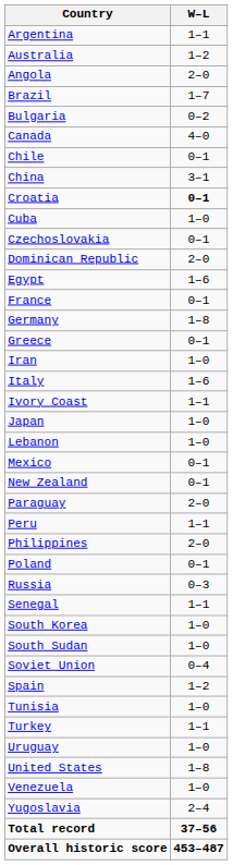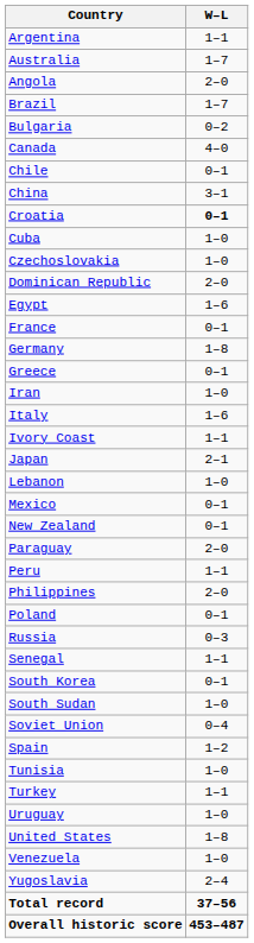 <table class="wikitable" style="text-align:center; font-size:90%;">
 <tr>
 <th>Country</th>
 <th>W–L</th>
 </tr>
 <tr>
 <td align=left> <a href='#'>Argentina</a></td>
 <td>1–1</td>
 </tr>
 <tr>
 <td align=left> <a href='#'>Australia</a></td>
-<td>1–2</td>
+<td>1–7</td>
 </tr>
 <tr>
 <td align=left> <a href='#'>Angola</a></td>
 <td>2–0</td>
 </tr>
 <tr>
 <td align=left> <a href='#'>Brazil</a></td>
 <td>1–7</td>
 </tr>
 <tr>
 <td align=left> <a href='#'>Bulgaria</a></td>
 <td>0–2</td>
 </tr>
 <tr>
 <td align=left> <a href='#'>Canada</a></td>
 <td>4–0</td>
 </tr>
 <tr>
 <td align=left> <a href='#'>Chile</a></td>
 <td>0–1</td>
 </tr>
 <tr>
 <td align=left> <a href='#'>China</a></td>
 <td>3–1</td>
 </tr>
 <tr>
 <td align=left> <a href='#'>Croatia</a></td>
 <td><strong>0–1</strong></td>
 </tr>
 <tr>
 <td align=left> <a href='#'>Cuba</a></td>
 <td>1–0</td>
 </tr>
 <tr>
 <td align=left> <a href='#'>Czechoslovakia</a></td>
-<td>0–1</td>
+<td>1–0</td>
 </tr>
 <tr>
 <td align=left> <a href='#'>Dominican Republic</a></td>
 <td>2–0</td>
 </tr>
 <tr>
 <td align=left> <a href='#'>Egypt</a></td>
 <td>1–6</td>
 </tr>
 <tr>
 <td align=left> <a href='#'>France</a></td>
 <td>0–1</td>
 </tr>
 <tr>
 <td align=left> <a href='#'>Germany</a></td>
 <td>1–8</td>
 </tr>
 <tr>
 <td align=left> <a href='#'>Greece</a></td>
 <td>0–1</td>
 </tr>
 <tr>
 <td align=left> <a href='#'>Iran</a></td>
 <td>1–0</td>
 </tr>
 <tr>
 <td align=left> <a href='#'>Italy</a></td>
 <td>1–6</td>
 </tr>
 <tr>
 <td align=left> <a href='#'>Ivory Coast</a></td>
 <td>1–1</td>
 </tr>
 <tr>
 <td align=left> <a href='#'>Japan</a></td>
-<td>1–0</td>
+<td>2–1</td>
 </tr>
 <tr>
 <td align=left> <a href='#'>Lebanon</a></td>
 <td>1–0</td>
 </tr>
 <tr>
 <td align=left> <a href='#'>Mexico</a></td>
 <td>0–1</td>
 </tr>
 <tr>
 <td align=left> <a href='#'>New Zealand</a></td>
 <td>0–1</td>
 </tr>
 <tr>
 <td align=left> <a href='#'>Paraguay</a></td>
 <td>2–0</td>
 </tr>
 <tr>
 <td align=left> <a href='#'>Peru</a></td>
 <td>1–1</td>
 </tr>
 <tr>
 <td align=left> <a href='#'>Philippines</a></td>
 <td>2–0</td>
 </tr>
 <tr>
 <td align=left> <a href='#'>Poland</a></td>
 <td>0–1</td>
 </tr>
 <tr>
 <td align=left> <a href='#'>Russia</a></td>
 <td>0–3</td>
 </tr>
 <tr>
 <td align=left> <a href='#'>Senegal</a></td>
 <td>1–1</td>
 </tr>
 <tr>
 <td align=left> <a href='#'>South Korea</a></td>
-<td>1–0</td>
+<td>0–1</td>
 </tr>
 <tr>
 <td align=left> <a href='#'>South Sudan</a></td>
 <td>1–0</td>
 </tr>
 <tr>
 <td align=left> <a href='#'>Soviet Union</a></td>
 <td>0–4</td>
 </tr>
 <tr>
 <td align=left> <a href='#'>Spain</a></td>
 <td>1–2</td>
 </tr>
 <tr>
 <td align=left> <a href='#'>Tunisia</a></td>
 <td>1–0</td>
 </tr>
 <tr>
 <td align=left> <a href='#'>Turkey</a></td>
 <td>1–1</td>
 </tr>
 <tr>
 <td align=left> <a href='#'>Uruguay</a></td>
 <td>1–0</td>
 </tr>
 <tr>
 <td align=left> <a href='#'>United States</a></td>
 <td>1–8</td>
 </tr>
 <tr>
 <td align=left> <a href='#'>Venezuela</a></td>
 <td>1–0</td>
 </tr>
 <tr>
 <td align=left> <a href='#'>Yugoslavia</a></td>
 <td>2–4</td>
 </tr>
 <tr>
 <td align=left><strong>Total record</strong></td>
 <td><strong>37–56</strong></td>
 </tr>
 <tr>
 <td align=left><strong>Overall historic score</strong></td>
 <td><strong>453–487</strong></td>
 </tr>
 </table>
